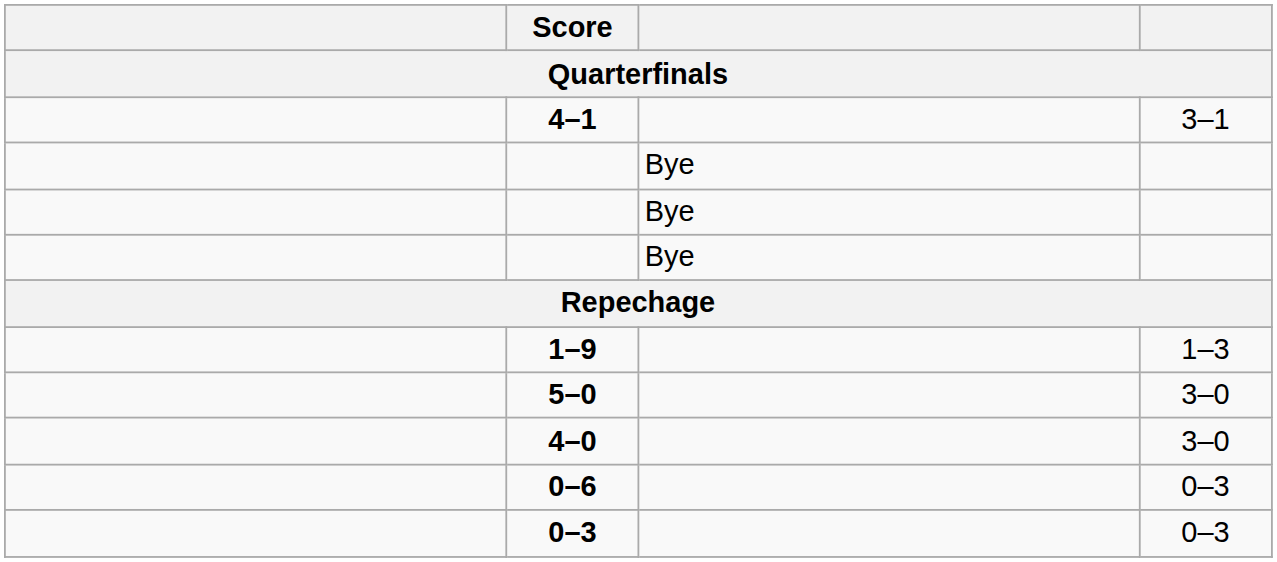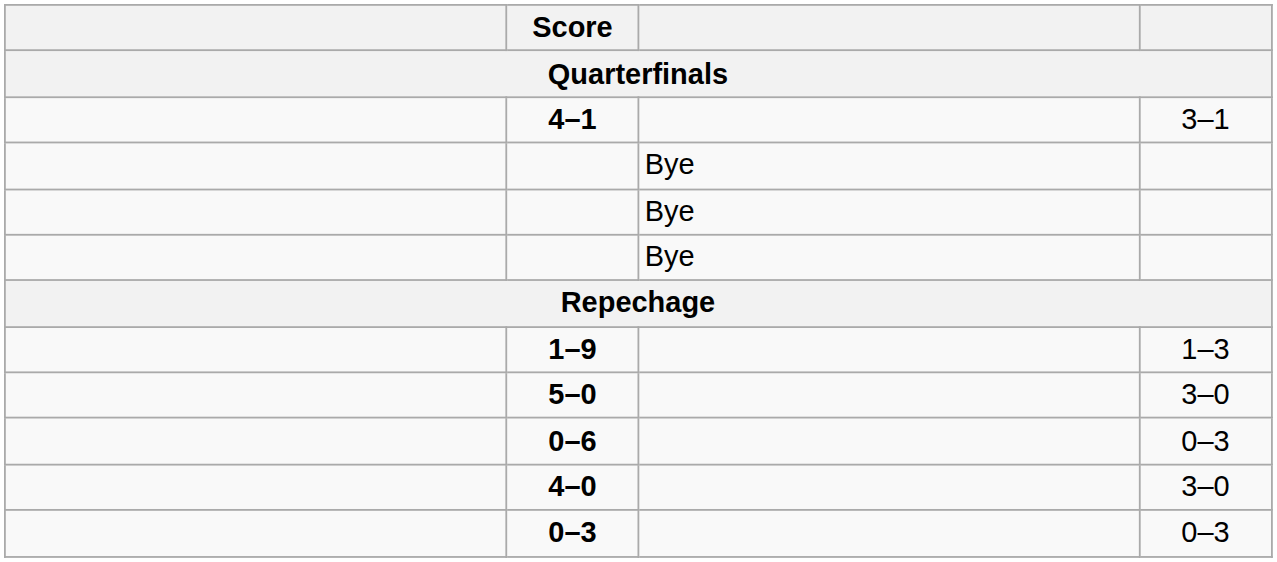 <table class="wikitable" style="text-align: left; ">
 <tr>
 <th align="right" width="270"></th>
 <th width="65">Score</th>
 <th align="left" width="270"></th>
 <th width="65"></th>
 </tr>
 <tr>
 <th colspan=4>Quarterfinals</th>
 </tr>
 <tr>
 <td><strong></strong></td>
 <td align="center"><strong>4–1</strong></td>
 <td></td>
 <td align=center>3–1 <strong></strong></td>
 </tr>
 <tr>
 <td><strong></strong></td>
 <td></td>
 <td>Bye</td>
 <td></td>
 </tr>
 <tr>
 <td><strong></strong></td>
 <td></td>
 <td>Bye</td>
 <td></td>
 </tr>
 <tr>
 <td><strong></strong></td>
 <td></td>
 <td>Bye</td>
 <td></td>
 </tr>
 <tr>
 <th colspan=4>Repechage</th>
 </tr>
 <tr>
 <td></td>
 <td align="center"><strong>1–9</strong></td>
 <td><strong></strong></td>
 <td align=center>1–3 <strong></strong></td>
 </tr>
 <tr>
 <td><strong></strong></td>
 <td align="center"><strong>5–0</strong></td>
 <td></td>
 <td align=center>3–0 <strong></strong></td>
 </tr>
 <tr>
+<td></td>
+<td align="center"><strong>0–6</strong></td>
+<td><strong></strong></td>
+<td align=center>0–3 <strong></strong></td>
+</tr>
+<tr>
 <td><strong></strong></td>
 <td align="center"><strong>4–0</strong></td>
 <td></td>
 <td align=center>3–0 <strong></strong></td>
-</tr>
-<tr>
-<td></td>
-<td align="center"><strong>0–6</strong></td>
-<td><strong></strong></td>
-<td align=center>0–3 <strong></strong></td>
 </tr>
 <tr>
 <td></td>
 <td align="center"><strong>0–3</strong></td>
 <td><strong></strong></td>
 <td align=center>0–3 <strong></strong></td>
 </tr>
 </table>
